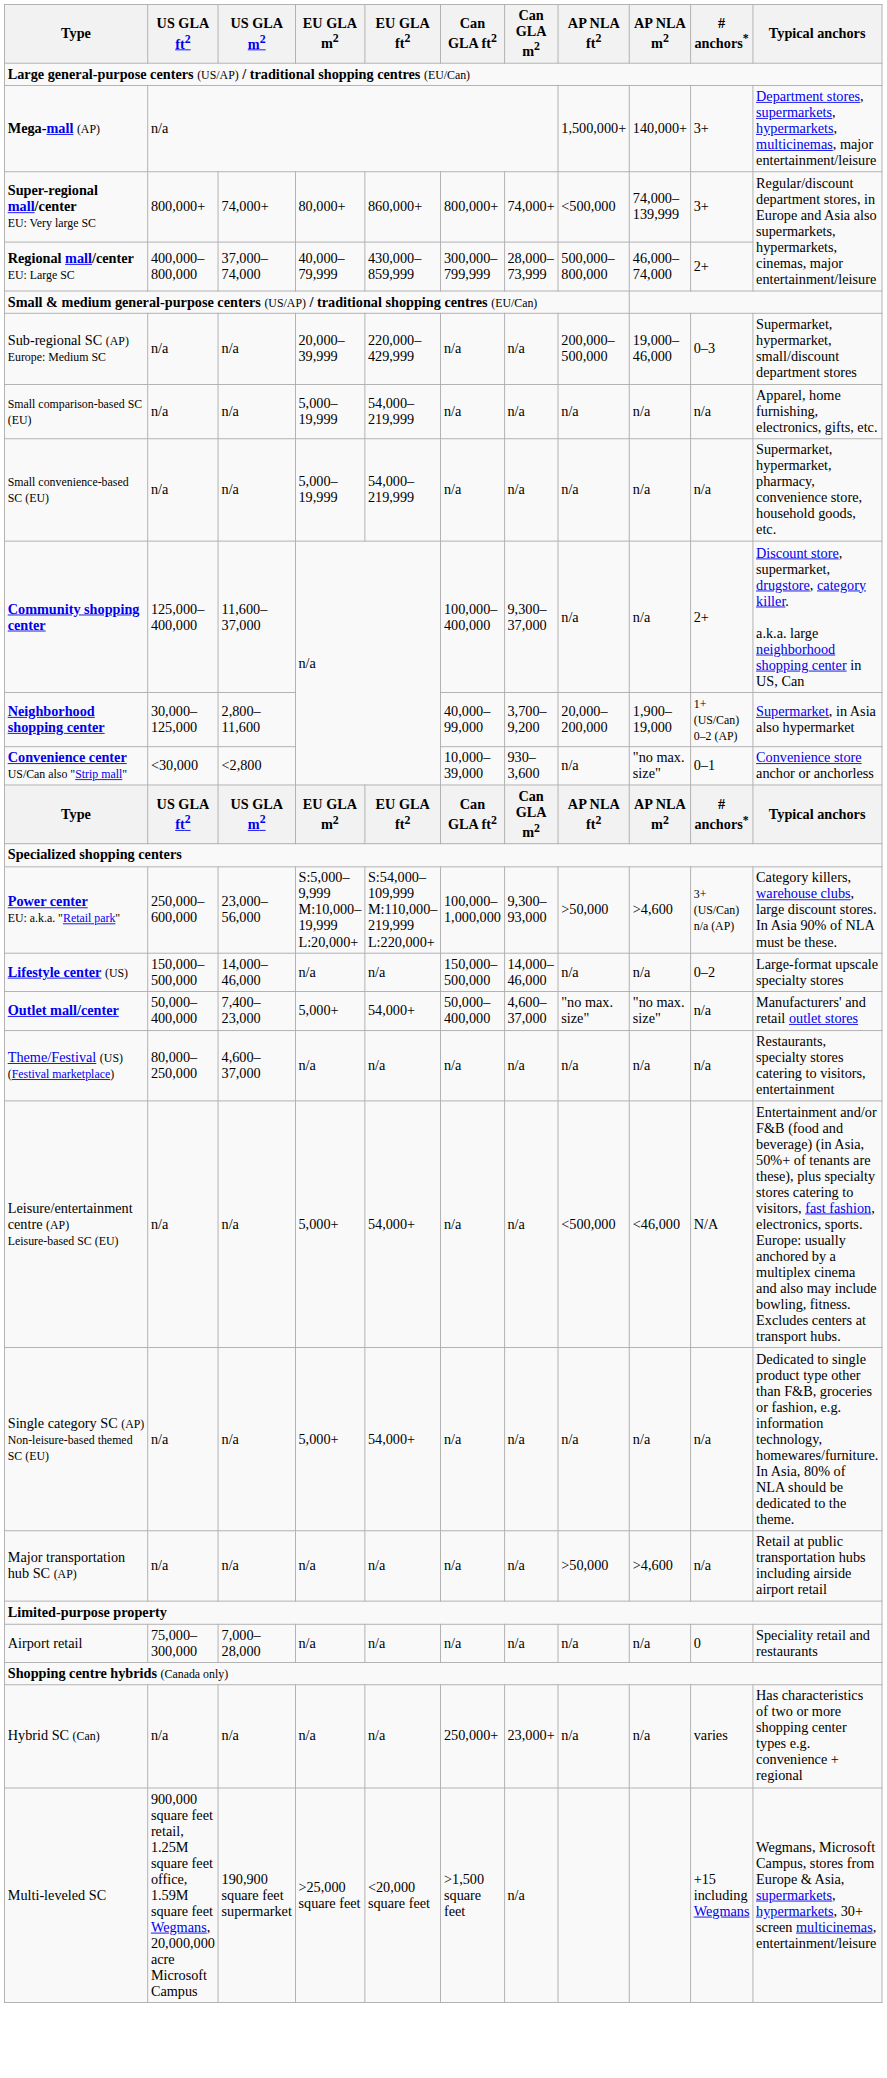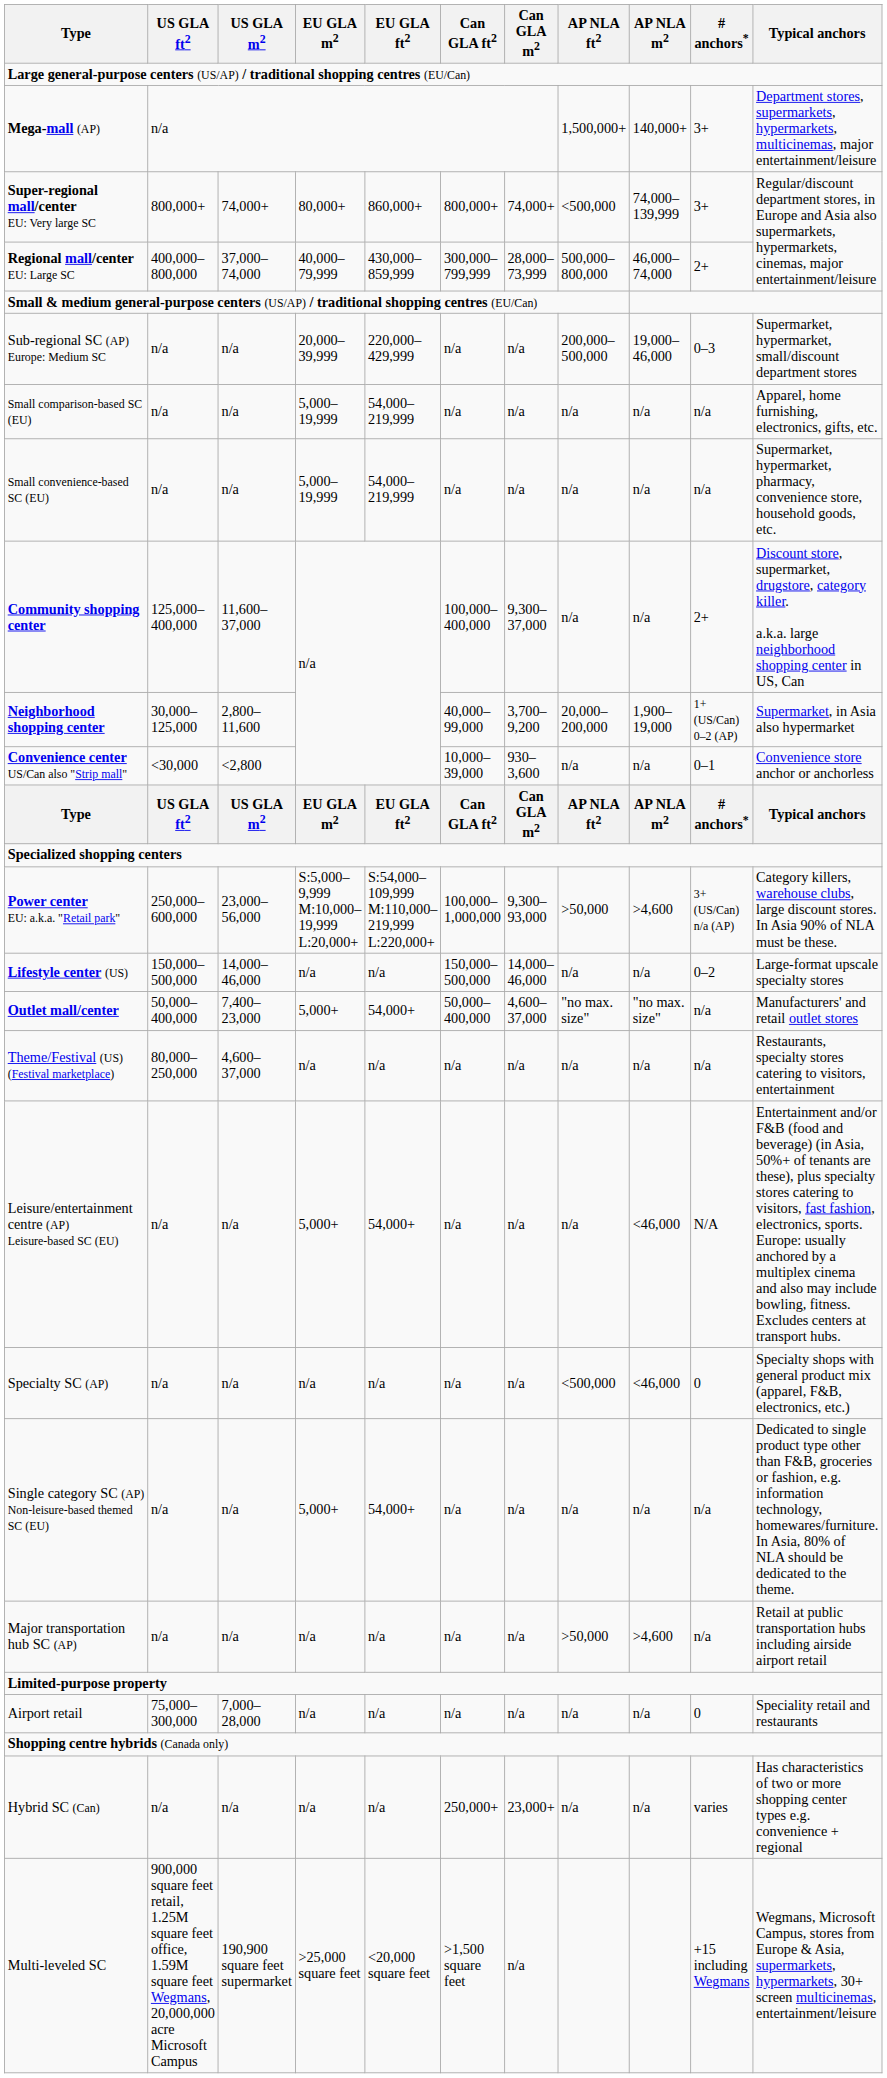 <table class="wikitable">
 <tr>
 <th>Type</th>
 <th> US GLA <a href='#'>ft<sup>2</sup></a></th>
 <th> US GLA <a href='#'>m<sup>2</sup></a></th>
 <th> EU GLA m<sup>2</sup></th>
 <th> EU GLA ft<sup>2</sup></th>
 <th> Can GLA ft<sup>2</sup></th>
 <th> Can GLA m<sup>2</sup></th>
 <th> AP NLA ft<sup>2</sup></th>
 <th> AP NLA m<sup>2</sup></th>
 <th># anchors<sup>*</sup></th>
 <th>Typical anchors</th>
 </tr>
 <tr>
 <td colspan=11><strong>Large general-purpose centers </strong><small>(US/AP)</small><strong> / traditional shopping centres</strong> <small>(EU/Can)</small></td>
 </tr>
 <tr>
 <td><strong>Mega-<a href='#'>mall</a></strong> <small>(AP)</small></td>
 <td colspan="6">n/a</td>
 <td>1,500,000+</td>
 <td>140,000+</td>
 <td>3+</td>
 <td><a href='#'>Department stores</a>, <a href='#'>supermarkets</a>, <a href='#'>hypermarkets</a>, <a href='#'>multicinemas</a>, major entertainment/leisure</td>
 </tr>
 <tr id="Super-regional">
 <td><strong>Super-regional <a href='#'>mall</a>/center</strong><br><small>EU: Very large SC</small></td>
 <td>800,000+</td>
 <td>74,000+</td>
 <td>80,000+</td>
 <td>860,000+</td>
 <td>800,000+</td>
 <td>74,000+</td>
 <td><500,000</td>
 <td>74,000–139,999</td>
 <td>3+</td>
 <td rowspan=2>Regular/discount department stores, in Europe and Asia also supermarkets, hypermarkets, cinemas, major entertainment/leisure</td>
 </tr>
 <tr>
 <td><strong>Regional <a href='#'>mall</a>/center</strong><br><small>EU: Large SC</small></td>
 <td>400,000–800,000</td>
 <td>37,000–74,000</td>
 <td>40,000–79,999</td>
 <td>430,000–859,999</td>
 <td>300,000–799,999</td>
 <td>28,000–73,999</td>
 <td>500,000–800,000</td>
 <td>46,000–74,000</td>
 <td>2+</td>
 </tr>
 <tr>
 <td colspan=8><strong>Small & medium general-purpose centers </strong><small>(US/AP)</small><strong> / traditional shopping centres</strong> <small>(EU/Can)</small></td>
 </tr>
 <tr>
 <td>Sub-regional SC <small>(AP)</small><br><small>Europe: Medium SC</small></td>
 <td>n/a</td>
 <td>n/a</td>
 <td>20,000–39,999</td>
 <td>220,000–429,999</td>
 <td>n/a</td>
 <td>n/a</td>
 <td>200,000–500,000</td>
 <td>19,000–46,000</td>
 <td>0–3</td>
 <td>Supermarket, hypermarket, small/discount department stores</td>
 </tr>
 <tr>
 <td><small>Small comparison-based SC (EU)</small></td>
 <td>n/a</td>
 <td>n/a</td>
 <td>5,000–19,999</td>
 <td>54,000–219,999</td>
 <td>n/a</td>
 <td>n/a</td>
 <td>n/a</td>
 <td>n/a</td>
 <td>n/a</td>
 <td>Apparel, home furnishing, electronics, gifts, etc.</td>
 </tr>
 <tr>
 <td><small>Small convenience-based SC (EU)</small></td>
 <td>n/a</td>
 <td>n/a</td>
 <td>5,000–19,999</td>
 <td>54,000–219,999</td>
 <td>n/a</td>
 <td>n/a</td>
 <td>n/a</td>
 <td>n/a</td>
 <td>n/a</td>
 <td>Supermarket, hypermarket, pharmacy, convenience store, household goods, etc.</td>
 </tr>
 <tr>
 <td><strong><a href='#'>Community shopping center</a></strong></td>
 <td>125,000–400,000</td>
 <td>11,600–37,000</td>
 <td colspan="2" rowspan="3">n/a</td>
 <td>100,000–400,000</td>
 <td>9,300–37,000</td>
 <td>n/a</td>
 <td>n/a</td>
 <td>2+</td>
 <td><a href='#'>Discount store</a>, supermarket, <a href='#'>drugstore</a>, <a href='#'>category killer</a>.<br><br>a.k.a. large <a href='#'>neighborhood shopping center</a> in US, Can</td>
 </tr>
 <tr>
 <td><strong><a href='#'>Neighborhood shopping center</a></strong></td>
 <td>30,000–125,000</td>
 <td>2,800–11,600</td>
 <td>40,000–99,000</td>
 <td>3,700–9,200</td>
 <td>20,000–200,000</td>
 <td>1,900–19,000</td>
 <td><small>1+ (US/Can)<br>0–2 (AP)</small></td>
 <td><a href='#'>Supermarket</a>, in Asia also hypermarket</td>
 </tr>
 <tr>
 <td><strong><a href='#'>Convenience center</a></strong><br><small>US/Can also "<a href='#'>Strip mall</a>"</small></td>
 <td><30,000</td>
 <td><2,800</td>
 <td>10,000–39,000</td>
 <td>930–3,600</td>
 <td>n/a</td>
-<td>"no max. size"</td>
+<td>n/a</td>
 <td>0–1</td>
 <td><a href='#'>Convenience store</a> anchor or anchorless</td>
 </tr>
 <tr>
 <th>Type</th>
 <th> US GLA <a href='#'>ft<sup>2</sup></a></th>
 <th> US GLA <a href='#'>m<sup>2</sup></a></th>
 <th> EU GLA m<sup>2</sup></th>
 <th> EU GLA ft<sup>2</sup></th>
 <th> Can GLA ft<sup>2</sup></th>
 <th> Can GLA m<sup>2</sup></th>
 <th> AP NLA ft<sup>2</sup></th>
 <th> AP NLA m<sup>2</sup></th>
 <th># anchors<sup>*</sup></th>
 <th>Typical anchors</th>
 </tr>
 <tr>
 <td colspan=11><strong>Specialized shopping centers</strong></td>
 </tr>
 <tr>
 <td><strong><a href='#'>Power center</a></strong><br><small>EU: a.k.a. "<a href='#'>Retail park</a>"</small></td>
 <td>250,000–600,000</td>
 <td>23,000–56,000</td>
 <td>S:5,000–9,999<br>M:10,000–19,999<br>L:20,000+</td>
 <td>S:54,000–109,999<br>M:110,000–219,999<br>L:220,000+</td>
 <td>100,000–1,000,000</td>
 <td>9,300–93,000</td>
 <td>>50,000</td>
 <td>>4,600</td>
 <td><small>3+ (US/Can)<br>n/a (AP)</small></td>
 <td>Category killers, <a href='#'>warehouse clubs</a>, large discount stores. In Asia 90% of NLA must be these.</td>
 </tr>
 <tr>
 <td><strong><a href='#'>Lifestyle center</a></strong> <small>(US)</small></td>
 <td>150,000–500,000</td>
 <td>14,000–46,000</td>
 <td>n/a</td>
 <td>n/a</td>
 <td>150,000–500,000</td>
 <td>14,000–46,000</td>
 <td>n/a</td>
 <td>n/a</td>
 <td>0–2</td>
 <td>Large-format upscale specialty stores</td>
 </tr>
 <tr>
 <td><strong><a href='#'>Outlet mall/center</a></strong></td>
 <td>50,000–400,000</td>
 <td>7,400–23,000</td>
 <td>5,000+</td>
 <td>54,000+</td>
 <td>50,000–400,000</td>
 <td>4,600–37,000</td>
 <td>"no max. size"</td>
 <td>"no max. size"</td>
 <td>n/a</td>
 <td>Manufacturers' and retail <a href='#'>outlet stores</a></td>
 </tr>
 <tr>
 <td><a href='#'>Theme/Festival</a> <small>(US)</small><br><small>(<a href='#'>Festival marketplace</a>)</small></td>
 <td>80,000–250,000</td>
 <td>4,600–37,000</td>
 <td>n/a</td>
 <td>n/a</td>
 <td>n/a</td>
 <td>n/a</td>
 <td>n/a</td>
 <td>n/a</td>
 <td>n/a</td>
 <td>Restaurants, specialty stores catering to visitors, entertainment</td>
 </tr>
 <tr>
 <td>Leisure/entertainment centre <small>(AP)</small><br><small>Leisure-based SC (EU)</small></td>
 <td>n/a</td>
 <td>n/a</td>
 <td>5,000+</td>
 <td>54,000+</td>
 <td>n/a</td>
 <td>n/a</td>
-<td><500,000</td>
+<td>n/a</td>
 <td><46,000</td>
 <td>N/A</td>
 <td>Entertainment and/or F&B (food and beverage) (in Asia, 50%+ of tenants are these), plus specialty stores catering to visitors, <a href='#'>fast fashion</a>, electronics, sports. Europe: usually anchored by a multiplex cinema and also may include bowling, fitness. Excludes centers at transport hubs.</td>
+</tr>
+<tr>
+<td>Specialty SC <small>(AP)</small></td>
+<td>n/a</td>
+<td>n/a</td>
+<td>n/a</td>
+<td>n/a</td>
+<td>n/a</td>
+<td>n/a</td>
+<td><500,000</td>
+<td><46,000</td>
+<td>0</td>
+<td>Specialty shops with general product mix (apparel, F&B, electronics, etc.)</td>
 </tr>
 <tr>
 <td>Single category SC <small>(AP)</small><br><small>Non-leisure-based themed SC (EU)</small></td>
 <td>n/a</td>
 <td>n/a</td>
 <td>5,000+</td>
 <td>54,000+</td>
 <td>n/a</td>
 <td>n/a</td>
 <td>n/a</td>
 <td>n/a</td>
 <td>n/a</td>
 <td>Dedicated to single product type other than F&B, groceries or fashion, e.g. information technology, homewares/furniture. In Asia, 80% of NLA should be dedicated to the theme.</td>
 </tr>
 <tr>
 <td>Major transportation hub SC <small>(AP)</small></td>
 <td>n/a</td>
 <td>n/a</td>
 <td>n/a</td>
 <td>n/a</td>
 <td>n/a</td>
 <td>n/a</td>
 <td>>50,000</td>
 <td>>4,600</td>
 <td>n/a</td>
 <td>Retail at public transportation hubs including airside airport retail</td>
 </tr>
 <tr>
 <td colspan=11><strong>Limited-purpose property</strong></td>
 </tr>
 <tr>
 <td>Airport retail</td>
 <td>75,000–300,000</td>
 <td>7,000–28,000</td>
 <td>n/a</td>
 <td>n/a</td>
 <td>n/a</td>
 <td>n/a</td>
 <td>n/a</td>
 <td>n/a</td>
 <td>0</td>
 <td>Speciality retail and restaurants</td>
 </tr>
 <tr>
 <td colspan=11><strong>Shopping centre hybrids</strong> <small>(Canada only)</small></td>
 </tr>
 <tr>
 <td>Hybrid SC <small>(Can)</small></td>
 <td>n/a</td>
 <td>n/a</td>
 <td>n/a</td>
 <td>n/a</td>
 <td>250,000+</td>
 <td>23,000+</td>
 <td>n/a</td>
 <td>n/a</td>
 <td>varies</td>
 <td>Has characteristics of two or more shopping center types e.g. convenience + regional</td>
 </tr>
 <tr>
 <td>Multi-leveled SC</td>
 <td>900,000 square feet retail, 1.25M square feet office, 1.59M square feet <a href='#'>Wegmans</a>, 20,000,000 acre Microsoft Campus</td>
 <td>190,900 square feet supermarket</td>
 <td>>25,000 square feet</td>
 <td><20,000 square feet</td>
 <td>>1,500 square feet</td>
 <td>n/a</td>
 <td></td>
 <td></td>
 <td>+15 including <a href='#'>Wegmans</a></td>
 <td>Wegmans, Microsoft Campus, stores from Europe & Asia, <a href='#'>supermarkets</a>, <a href='#'>hypermarkets</a>, 30+ screen <a href='#'>multicinemas</a>, entertainment/leisure</td>
 </tr>
 </table>
